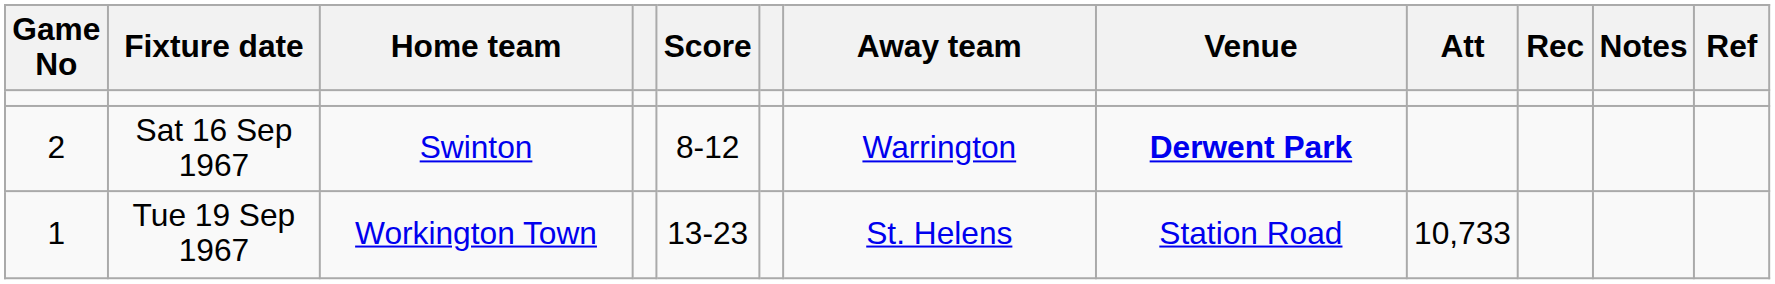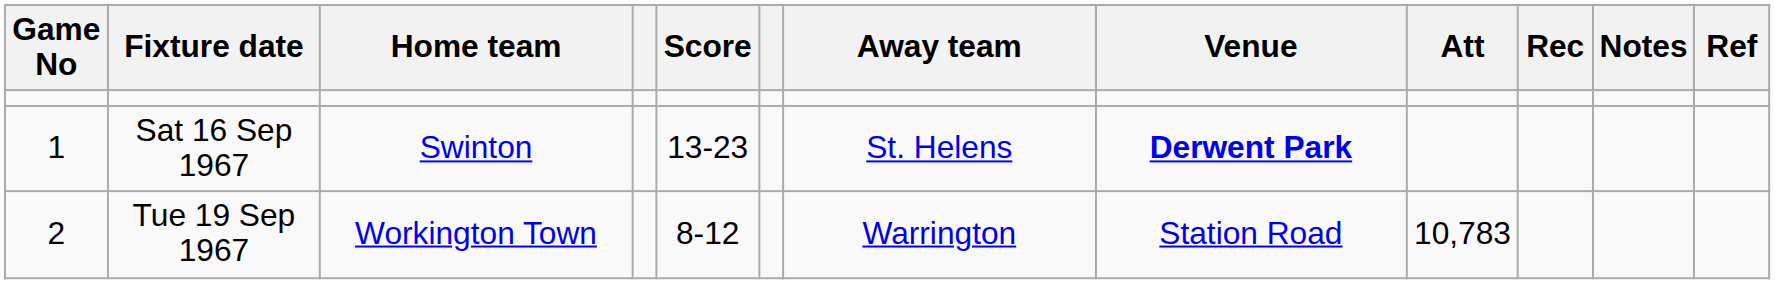 <table class="wikitable" style="text-align:center;">
 <tr>
 <th width=20 abbr="No">Game No</th>
 <th width=100 abbr="Date">Fixture date</th>
 <th width=150 abbr="Home team">Home team</th>
 <th width=5 abbr="space"></th>
 <th width=20 abbr="Score">Score</th>
 <th width=5 abbr="space"></th>
 <th width=150 abbr="Away team">Away team</th>
 <th width=150 abbr="Venue">Venue</th>
 <th width=30 abbr="Att">Att</th>
 <th width=30 abbr="Rec">Rec</th>
 <th width=20 abbr="Notes">Notes</th>
 <th width=30 abbr="Ref">Ref</th>
 </tr>
 <tr>
 <td></td>
 <td></td>
 <td></td>
 <td></td>
 <td></td>
 <td></td>
 <td></td>
 <td></td>
 <td></td>
 <td></td>
 <td></td>
 </tr>
 <tr>
-<td>2</td>
+<td>1</td>
 <td>Sat 16 Sep 1967</td>
 <td><a href='#'>Swinton</a></td>
 <td></td>
-<td>8-12</td>
+<td>13-23</td>
 <td></td>
-<td><a href='#'>Warrington</a></td>
+<td><a href='#'>St. Helens</a></td>
 <td><strong><a href='#'>Derwent Park</a></strong></td>
 <td></td>
 <td></td>
 <td></td>
 <td></td>
 </tr>
 <tr>
-<td>1</td>
+<td>2</td>
 <td>Tue 19 Sep 1967</td>
 <td><a href='#'>Workington Town</a></td>
 <td></td>
-<td>13-23</td>
+<td>8-12</td>
 <td></td>
-<td><a href='#'>St. Helens</a></td>
+<td><a href='#'>Warrington</a></td>
 <td><a href='#'>Station Road</a></td>
-<td>10,733</td>
+<td>10,783</td>
 <td></td>
 <td></td>
 <td></td>
 </tr>
 </table>
